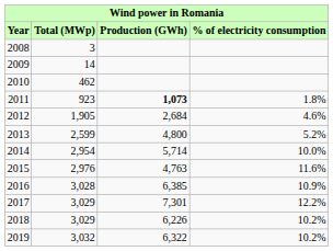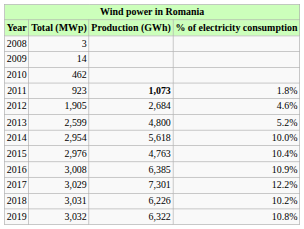 <table class="wikitable" style="margin-left: 10px">
 <tr>
 <th colspan="4" align="center" style="background-color:#cfb;">Wind power in Romania</th>
 </tr>
 <tr>
 <th style="background-color:#cfb;" align=right>Year</th>
 <th style="background-color:#cfb;" align=right>Total (MWp)</th>
 <th style="background-color:#cfb;" align=right>Production (GWh)</th>
 <th style="background-color:#cfb;" align=right>% of electricity consumption</th>
 </tr>
 <tr>
 <td align=right>2008</td>
 <td align=right>3</td>
 <td></td>
 <td></td>
 </tr>
 <tr>
 <td align=right>2009</td>
 <td align=right>14</td>
 <td></td>
 <td></td>
 </tr>
 <tr>
 <td align=right>2010</td>
 <td align=right>462</td>
 <td></td>
 <td></td>
 </tr>
 <tr>
 <td align=right>2011</td>
 <td align=right>923</td>
 <td align=right><strong>1,073</strong></td>
 <td align=right>1.8%</td>
 </tr>
 <tr>
 <td align=right>2012</td>
 <td align=right>1,905</td>
 <td align=right>2,684</td>
 <td align=right>4.6%</td>
 </tr>
 <tr>
 <td align=right>2013</td>
 <td align=right>2,599</td>
 <td align=right>4,800</td>
 <td align=right>5.2%</td>
 </tr>
 <tr>
 <td align=right>2014</td>
 <td align=right>2,954</td>
-<td align=right>5,714</td>
+<td align=right>5,618</td>
 <td align=right>10.0%</td>
 </tr>
 <tr>
 <td align=right>2015</td>
 <td align=right>2,976</td>
 <td align=right>4,763</td>
-<td align=right>11.6%</td>
+<td align=right>10.4%</td>
 </tr>
 <tr>
 <td align=right>2016</td>
-<td align=right>3,028</td>
+<td align=right>3,008</td>
 <td align=right>6,385</td>
 <td align=right>10.9%</td>
 </tr>
 <tr>
 <td align=right>2017</td>
 <td align=right>3,029</td>
 <td align="right">7,301</td>
 <td align=right>12.2%</td>
 </tr>
 <tr>
 <td align=right>2018</td>
-<td align=right>3,029</td>
+<td align=right>3,031</td>
 <td align="right">6,226</td>
 <td align=right>10.2%</td>
 </tr>
 <tr>
 <td align=right>2019</td>
 <td align=right>3,032</td>
 <td align="right">6,322</td>
-<td align=right>10.2%</td>
+<td align=right>10.8%</td>
 </tr>
 </table>
